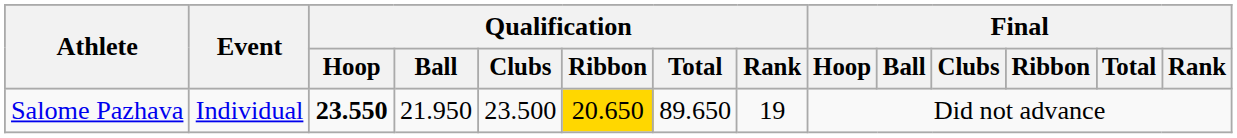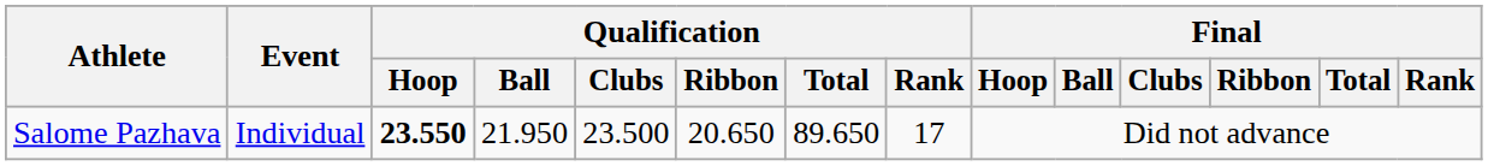 <table class=wikitable style="font-size:90%">
 <tr>
 <th rowspan=2>Athlete</th>
 <th rowspan=2>Event</th>
 <th colspan=6>Qualification</th>
 <th colspan=6>Final</th>
 </tr>
 <tr style="font-size:95%">
 <th>Hoop</th>
 <th>Ball</th>
 <th>Clubs</th>
 <th>Ribbon</th>
 <th>Total</th>
 <th>Rank</th>
 <th>Hoop</th>
 <th>Ball</th>
 <th>Clubs</th>
 <th>Ribbon</th>
 <th>Total</th>
 <th>Rank</th>
 </tr>
 <tr align=center>
 <td align=left><a href='#'>Salome Pazhava</a></td>
 <td align=left><a href='#'>Individual</a></td>
 <td><strong>23.550</strong></td>
 <td>21.950</td>
 <td>23.500</td>
-<td style="background: gold;">20.650</td>
+<td>20.650</td>
 <td>89.650</td>
-<td>19</td>
+<td>17</td>
 <td colspan="6">Did not advance</td>
 </tr>
 </table>
